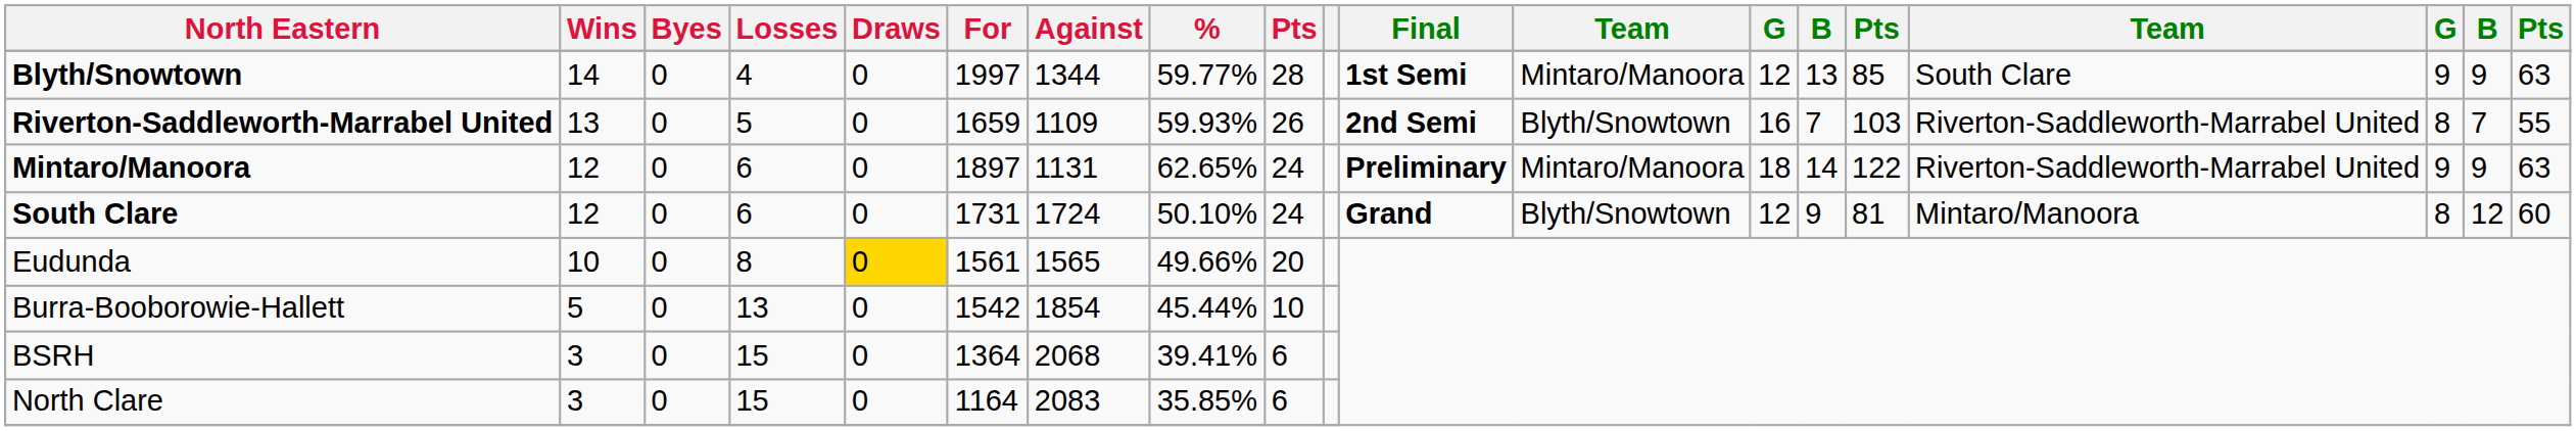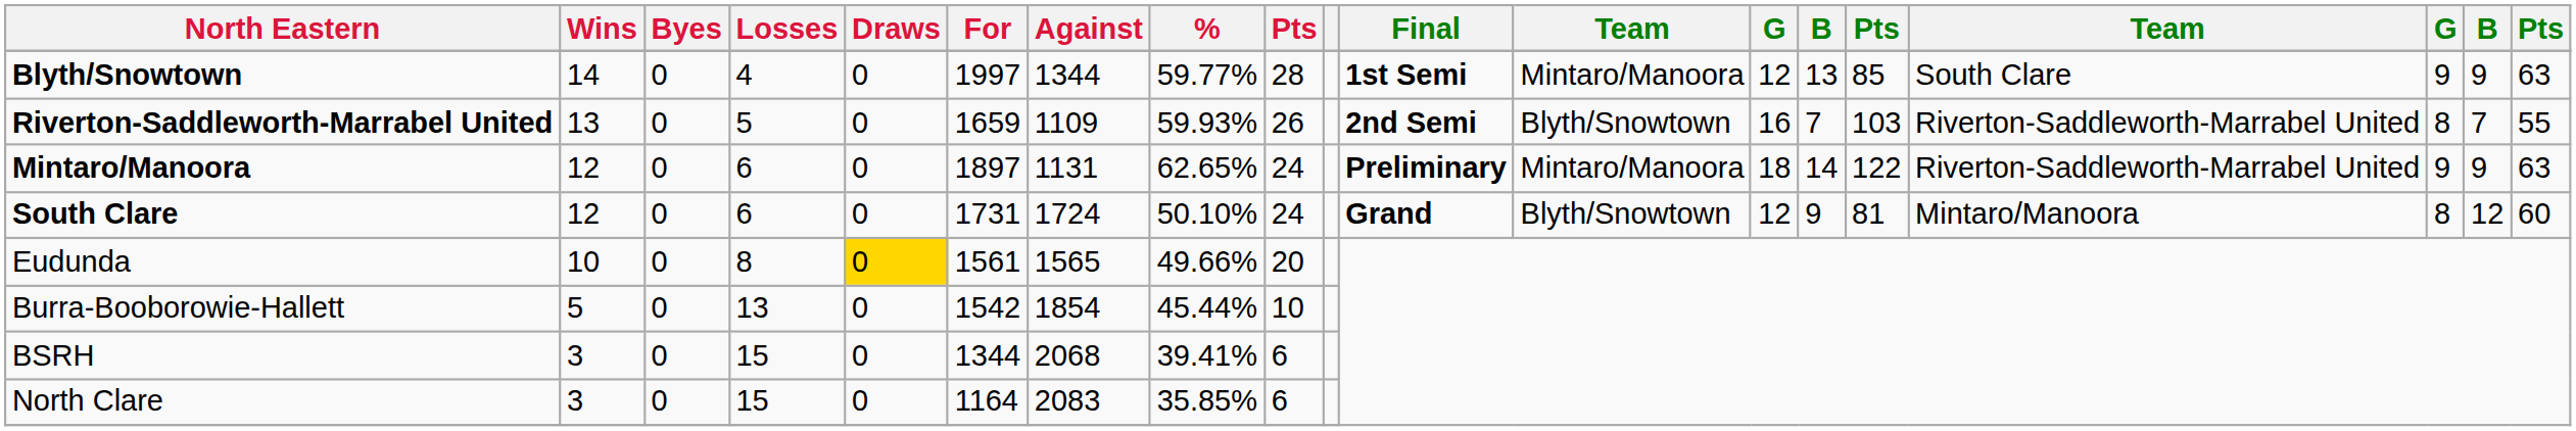 <table style="font-size: 85%; text-align: left;" class="wikitable">
 <tr>
 <th style="color:crimson">North Eastern</th>
 <th style="color:crimson">Wins</th>
 <th style="color:crimson">Byes</th>
 <th style="color:crimson">Losses</th>
 <th style="color:crimson">Draws</th>
 <th style="color:crimson">For</th>
 <th style="color:crimson">Against</th>
 <th style="color:crimson">%</th>
 <th style="color:crimson">Pts</th>
 <th></th>
 <th style="color:green">Final</th>
 <th style="color:green">Team</th>
 <th style="color:green">G</th>
 <th style="color:green">B</th>
 <th style="color:green">Pts</th>
 <th style="color:green">Team</th>
 <th style="color:green">G</th>
 <th style="color:green">B</th>
 <th style="color:green">Pts</th>
 </tr>
 <tr>
 </tr>
 <tr>
 </tr>
 <tr>
 <td><strong>	Blyth/Snowtown	</strong></td>
 <td>14</td>
 <td>0</td>
 <td>4</td>
 <td>0</td>
 <td>1997</td>
 <td>1344</td>
 <td>59.77%</td>
 <td>28</td>
 <td></td>
 <td><strong>1st Semi</strong></td>
 <td>Mintaro/Manoora</td>
 <td>12</td>
 <td>13</td>
 <td>85</td>
 <td>South Clare</td>
 <td>9</td>
 <td>9</td>
 <td>63</td>
 </tr>
 <tr>
 <td><strong>	Riverton-Saddleworth-Marrabel United	</strong></td>
 <td>13</td>
 <td>0</td>
 <td>5</td>
 <td>0</td>
 <td>1659</td>
 <td>1109</td>
 <td>59.93%</td>
 <td>26</td>
 <td></td>
 <td><strong>2nd Semi</strong></td>
 <td>Blyth/Snowtown</td>
 <td>16</td>
 <td>7</td>
 <td>103</td>
 <td>Riverton-Saddleworth-Marrabel United</td>
 <td>8</td>
 <td>7</td>
 <td>55</td>
 </tr>
 <tr>
 <td><strong>	Mintaro/Manoora	</strong></td>
 <td>12</td>
 <td>0</td>
 <td>6</td>
 <td>0</td>
 <td>1897</td>
 <td>1131</td>
 <td>62.65%</td>
 <td>24</td>
 <td></td>
 <td><strong>Preliminary</strong></td>
 <td>Mintaro/Manoora</td>
 <td>18</td>
 <td>14</td>
 <td>122</td>
 <td>Riverton-Saddleworth-Marrabel United</td>
 <td>9</td>
 <td>9</td>
 <td>63</td>
 </tr>
 <tr>
 <td><strong>	South Clare	</strong></td>
 <td>12</td>
 <td>0</td>
 <td>6</td>
 <td>0</td>
 <td>1731</td>
 <td>1724</td>
 <td>50.10%</td>
 <td>24</td>
 <td></td>
 <td><strong>Grand</strong></td>
 <td>Blyth/Snowtown</td>
 <td>12</td>
 <td>9</td>
 <td>81</td>
 <td>Mintaro/Manoora</td>
 <td>8</td>
 <td>12</td>
 <td>60</td>
 </tr>
 <tr>
 <td>Eudunda</td>
 <td>10</td>
 <td>0</td>
 <td>8</td>
 <td style="background: gold;">0</td>
 <td>1561</td>
 <td>1565</td>
 <td>49.66%</td>
 <td>20</td>
 <td></td>
 </tr>
 <tr>
 <td>Burra-Booborowie-Hallett</td>
 <td>5</td>
 <td>0</td>
 <td>13</td>
 <td>0</td>
 <td>1542</td>
 <td>1854</td>
 <td>45.44%</td>
 <td>10</td>
 <td></td>
 </tr>
 <tr>
 <td>BSRH</td>
 <td>3</td>
 <td>0</td>
 <td>15</td>
 <td>0</td>
-<td>1364</td>
+<td>1344</td>
 <td>2068</td>
 <td>39.41%</td>
 <td>6</td>
 <td></td>
 </tr>
 <tr>
 <td>North Clare</td>
 <td>3</td>
 <td>0</td>
 <td>15</td>
 <td>0</td>
 <td>1164</td>
 <td>2083</td>
 <td>35.85%</td>
 <td>6</td>
 <td></td>
 </tr>
 <tr>
 </tr>
 </table>
